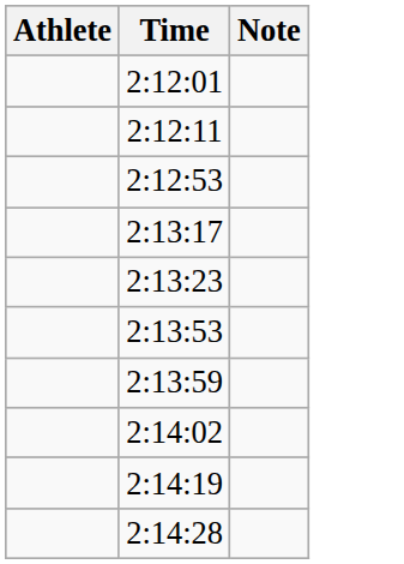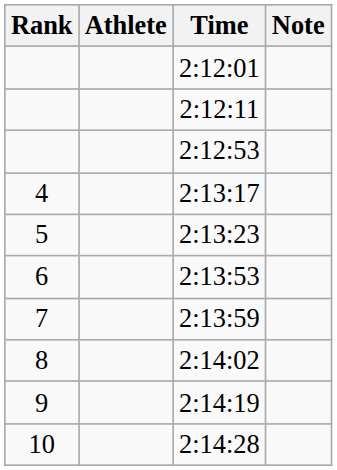 <table class="wikitable" style="text-align:center;">
 <tr>
+<th>Rank</th>
 <th>Athlete</th>
 <th>Time</th>
 <th>Note</th>
 </tr>
 <tr>
+<td></td>
 <td align=left></td>
 <td>2:12:01</td>
 <td></td>
 </tr>
 <tr>
+<td></td>
 <td align=left></td>
 <td>2:12:11</td>
 <td></td>
 </tr>
 <tr>
+<td></td>
 <td align=left></td>
 <td>2:12:53</td>
 <td></td>
 </tr>
 <tr>
+<td>4</td>
 <td align=left></td>
 <td>2:13:17</td>
 <td></td>
 </tr>
 <tr>
+<td>5</td>
 <td align=left></td>
 <td>2:13:23</td>
 <td></td>
 </tr>
 <tr>
+<td>6</td>
 <td align=left></td>
 <td>2:13:53</td>
 <td></td>
 </tr>
 <tr>
+<td>7</td>
 <td align=left></td>
 <td>2:13:59</td>
 <td></td>
 </tr>
 <tr>
+<td>8</td>
 <td align=left></td>
 <td>2:14:02</td>
 <td></td>
 </tr>
 <tr>
+<td>9</td>
 <td align=left></td>
 <td>2:14:19</td>
 <td></td>
 </tr>
 <tr>
+<td>10</td>
 <td align=left></td>
 <td>2:14:28</td>
 <td></td>
 </tr>
 </table>
